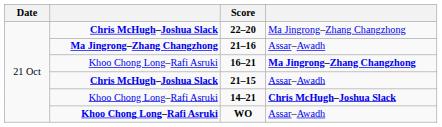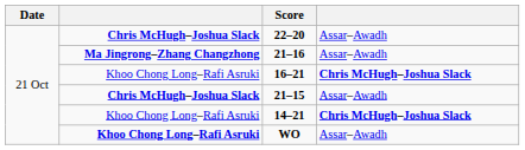 <table class="wikitable" style="text-align: center; font-size:90% ">
 <tr>
 <th width="60">Date</th>
 <th align="right" width="250"></th>
 <th width="60">Score</th>
 <th align="left" width="250"></th>
 </tr>
 <tr>
 <td rowspan=6>21 Oct</td>
 <td align=right><strong><a href='#'>Chris McHugh</a>–<a href='#'>Joshua Slack</a> </strong></td>
 <td align=center><strong>22–20</strong></td>
-<td align=left> <a href='#'>Ma Jingrong</a>–<a href='#'>Zhang Changzhong</a></td>
+<td align=left> <a href='#'>Assar</a>–<a href='#'>Awadh</a></td>
 </tr>
 <tr>
 <td align=right><strong><a href='#'>Ma Jingrong</a>–<a href='#'>Zhang Changzhong</a> </strong></td>
 <td align=center><strong>21–16</strong></td>
 <td align=left> <a href='#'>Assar</a>–<a href='#'>Awadh</a></td>
 </tr>
 <tr>
 <td align=right><a href='#'>Khoo Chong Long</a>–<a href='#'>Rafi Asruki</a> </td>
 <td align=center><strong>16–21</strong></td>
-<td align=left><strong> <a href='#'>Ma Jingrong</a>–<a href='#'>Zhang Changzhong</a></strong></td>
+<td align=left><strong> <a href='#'>Chris McHugh</a>–<a href='#'>Joshua Slack</a></strong></td>
 </tr>
 <tr>
 <td align=right><strong><a href='#'>Chris McHugh</a>–<a href='#'>Joshua Slack</a> </strong></td>
 <td align=center><strong>21–15</strong></td>
 <td align=left> <a href='#'>Assar</a>–<a href='#'>Awadh</a></td>
 </tr>
 <tr>
 <td align=right><a href='#'>Khoo Chong Long</a>–<a href='#'>Rafi Asruki</a> </td>
 <td align=center><strong>14–21</strong></td>
 <td align=left><strong> <a href='#'>Chris McHugh</a>–<a href='#'>Joshua Slack</a></strong></td>
 </tr>
 <tr>
 <td align=right><strong><a href='#'>Khoo Chong Long</a>–<a href='#'>Rafi Asruki</a> </strong></td>
 <td align=center><strong>WO</strong></td>
 <td align=left> <a href='#'>Assar</a>–<a href='#'>Awadh</a></td>
 </tr>
 </table>
